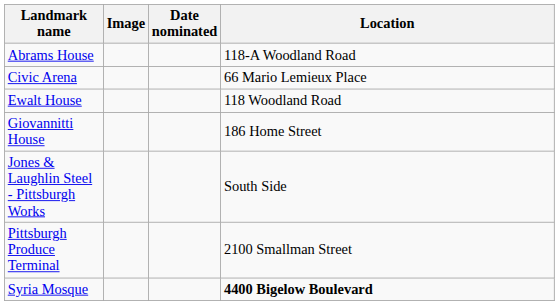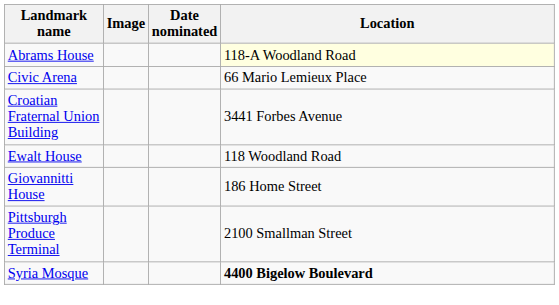 <table class="wikitable sortable" style="width:98%">
 <tr>
 <th style="width:18%;"><strong>Landmark name</strong></th>
 <th style="width:8%;" class="unsortable"><strong>Image</strong></th>
 <th style="width:10%;"><strong>Date nominated</strong></th>
 <th><strong>Location</strong></th>
 </tr>
 <tr>
 <td><a href='#'>Abrams House</a></td>
 <td></td>
 <td></td>
-<td>118-A Woodland Road</td>
+<td style="background: lightyellow;">118-A Woodland Road</td>
 </tr>
 <tr>
 <td><a href='#'>Civic Arena</a></td>
 <td></td>
 <td></td>
 <td>66 Mario Lemieux Place</td>
+</tr>
+<tr>
+<td><a href='#'>Croatian Fraternal Union Building</a></td>
+<td></td>
+<td></td>
+<td>3441 Forbes Avenue</td>
 </tr>
 <tr>
 <td><a href='#'>Ewalt House</a></td>
 <td></td>
 <td></td>
 <td>118 Woodland Road</td>
 </tr>
 <tr>
 <td><a href='#'>Giovannitti House</a></td>
 <td></td>
 <td></td>
 <td>186 Home Street</td>
 </tr>
 <tr>
-<td><a href='#'>Jones & Laughlin Steel - Pittsburgh Works</a></td>
-<td></td>
-<td></td>
-<td>South Side</td>
-</tr>
-<tr>
 <td><a href='#'>Pittsburgh Produce Terminal</a></td>
 <td></td>
 <td></td>
 <td>2100 Smallman Street</td>
 </tr>
 <tr>
 <td><a href='#'>Syria Mosque</a></td>
 <td></td>
 <td></td>
 <td><strong>4400 Bigelow Boulevard</strong></td>
 </tr>
 </table>
